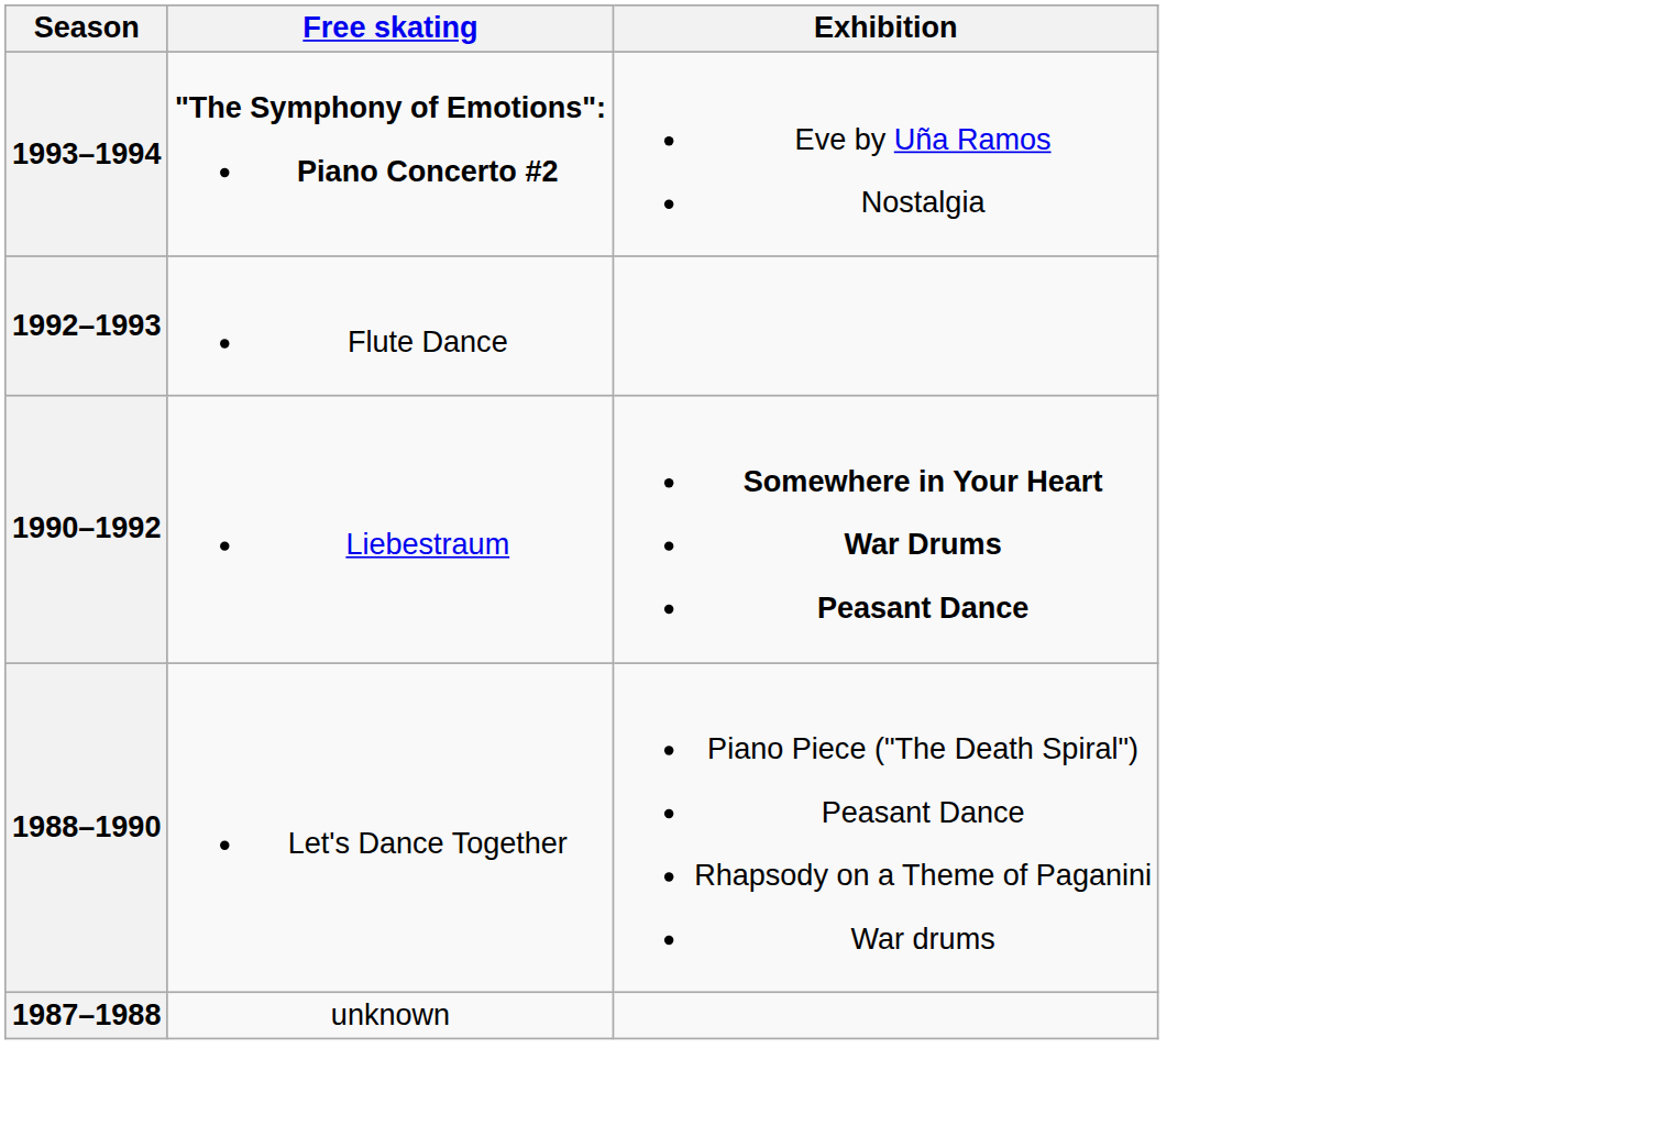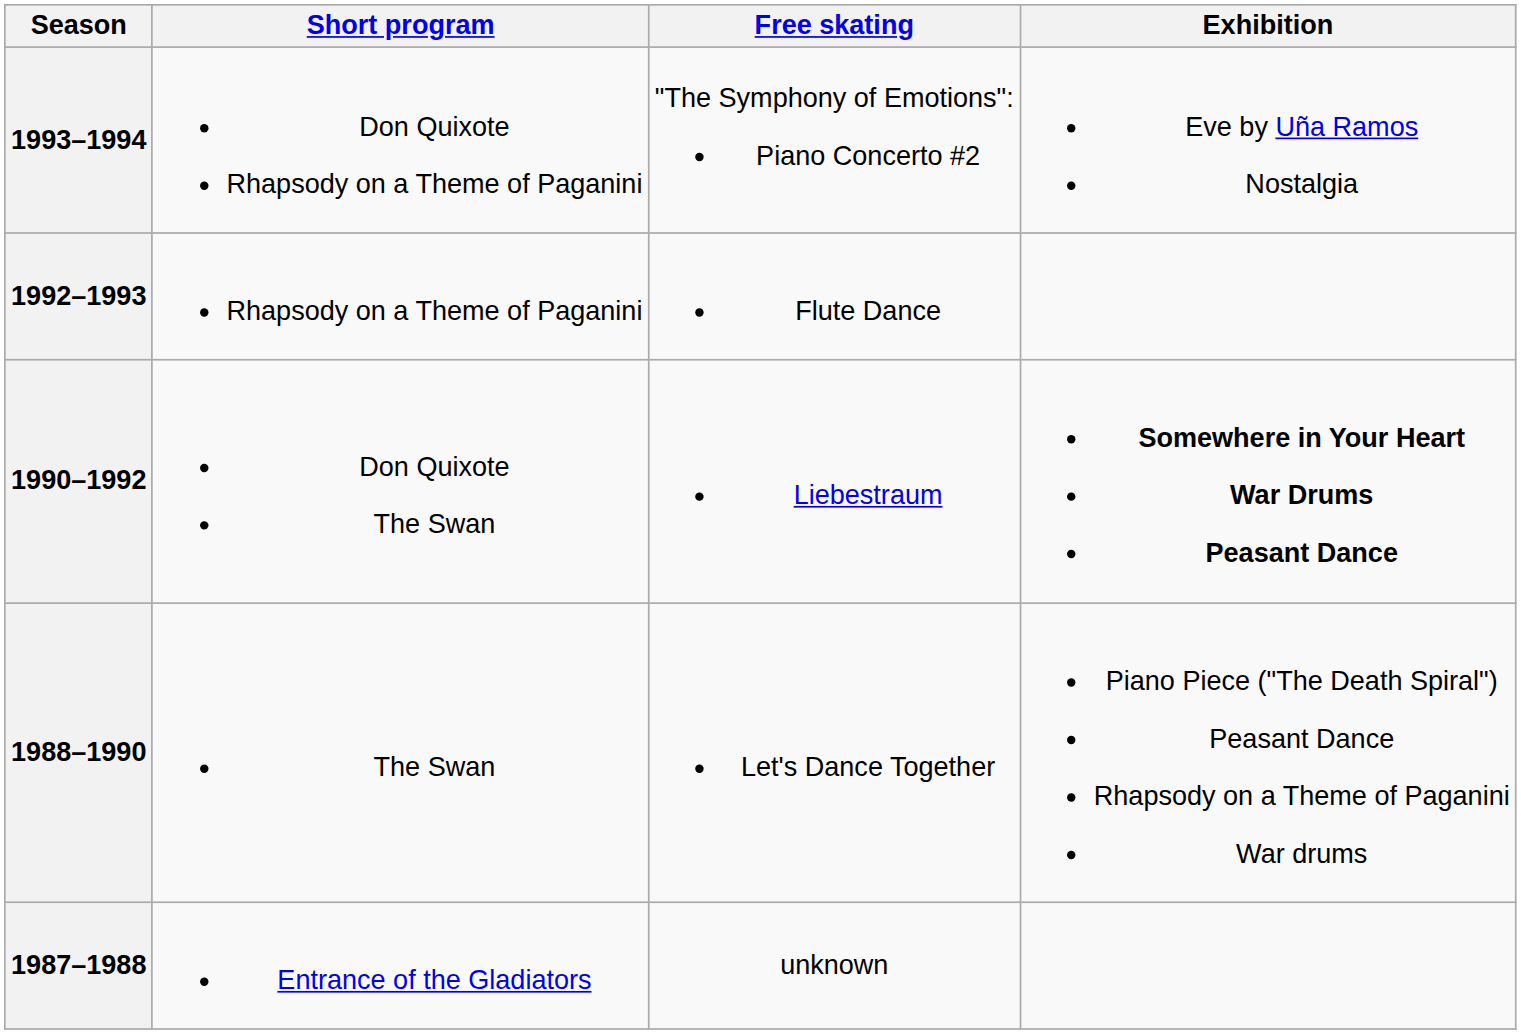 <table class="wikitable" style="text-align:center">
 <tr>
 <th>Season</th>
+<th><a href='#'>Short program</a></th>
 <th><a href='#'>Free skating</a></th>
 <th>Exhibition</th>
 </tr>
 <tr>
 <th>1993–1994 <br> </th>
-<td><strong>"The Symphony of Emotions":<br><ul><li>Piano Concerto #2 <br></li></ul></strong></td>
+<td><br><ul><li>Don Quixote <br></li></ul><ul><li>Rhapsody on a Theme of Paganini <br></li></ul></td>
+<td>"The Symphony of Emotions":<br><ul><li>Piano Concerto #2 <br></li></ul></td>
 <td><br><ul><li>Eve by <a href='#'>Uña Ramos</a></li></ul><ul><li>Nostalgia</li></ul></td>
 </tr>
 <tr>
 <th>1992–1993 <br> </th>
+<td><br><ul><li>Rhapsody on a Theme of Paganini <br></li></ul></td>
 <td><br><ul><li>Flute Dance</li></ul></td>
 <td></td>
 </tr>
 <tr>
 <th>1990–1992 <br> </th>
+<td><br><ul><li>Don Quixote <br></li></ul><ul><li>The Swan <br></li></ul></td>
 <td><br><ul><li><a href='#'>Liebestraum</a> <br></li></ul></td>
 <td><strong><br><ul><li>Somewhere in Your Heart <br></li></ul><ul><li>War Drums</li></ul><ul><li>Peasant Dance</li></ul></strong></td>
 </tr>
 <tr>
 <th>1988–1990 <br> </th>
+<td><br><ul><li>The Swan</li></ul></td>
 <td><br><ul><li>Let's Dance Together <br></li></ul></td>
 <td><br><ul><li>Piano Piece ("The Death Spiral")</li></ul><ul><li>Peasant Dance</li></ul><ul><li>Rhapsody on a Theme of Paganini <br></li></ul><ul><li>War drums</li></ul></td>
 </tr>
 <tr>
 <th>1987–1988</th>
+<td><br><ul><li><a href='#'>Entrance of the Gladiators</a> <br></li></ul></td>
 <td align="center">unknown</td>
 <td></td>
 </tr>
 </table>
